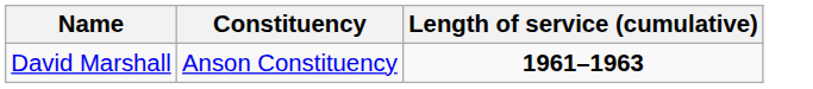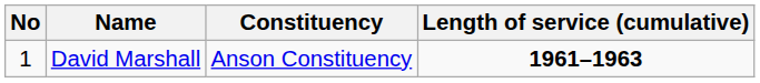 <table class="wikitable" style="text-align:center;">
 <tr>
+<th>No</th>
 <th>Name</th>
 <th>Constituency</th>
 <th>Length of service (cumulative)</th>
 </tr>
 <tr>
+<td>1</td>
 <td><a href='#'>David Marshall</a></td>
 <td><a href='#'>Anson Constituency</a></td>
 <td><strong>1961–1963</strong></td>
 </tr>
 </table>
